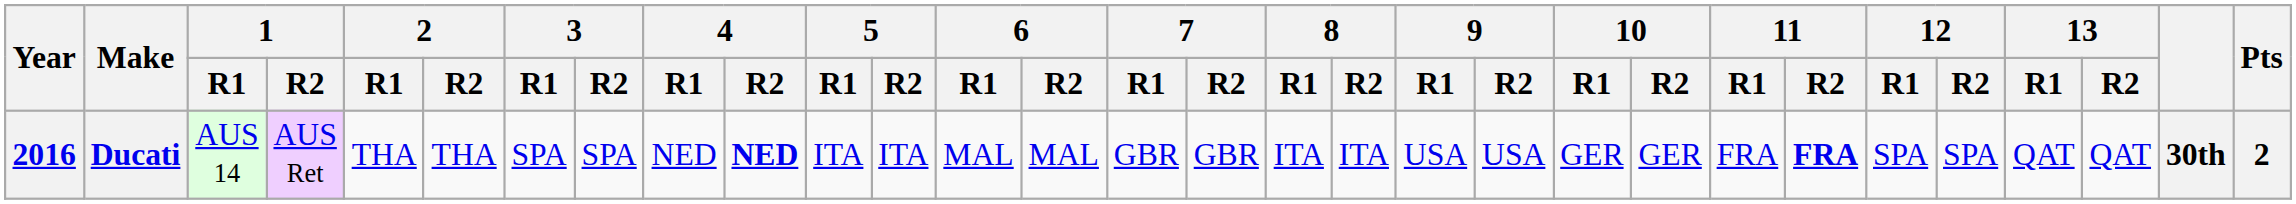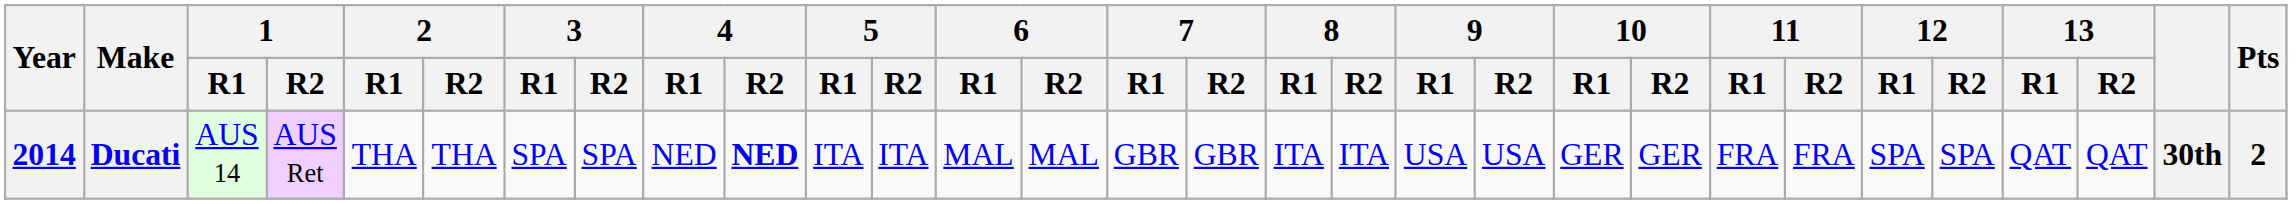 <table class="wikitable" style="text-align:center; font-size:90%">
 <tr>
 <th valign="middle" rowspan=2>Year</th>
 <th valign="middle" rowspan=2>Make</th>
 <th colspan=2>1</th>
 <th colspan=2>2</th>
 <th colspan=2>3</th>
 <th colspan=2>4</th>
 <th colspan=2>5</th>
 <th colspan=2>6</th>
 <th colspan=2>7</th>
 <th colspan=2>8</th>
 <th colspan=2>9</th>
 <th colspan=2>10</th>
 <th colspan=2>11</th>
 <th colspan=2>12</th>
 <th colspan=2>13</th>
 <th rowspan=2></th>
 <th rowspan=2>Pts</th>
 </tr>
 <tr>
 <th>R1</th>
 <th>R2</th>
 <th>R1</th>
 <th>R2</th>
 <th>R1</th>
 <th>R2</th>
 <th>R1</th>
 <th>R2</th>
 <th>R1</th>
 <th>R2</th>
 <th>R1</th>
 <th>R2</th>
 <th>R1</th>
 <th>R2</th>
 <th>R1</th>
 <th>R2</th>
 <th>R1</th>
 <th>R2</th>
 <th>R1</th>
 <th>R2</th>
 <th>R1</th>
 <th>R2</th>
 <th>R1</th>
 <th>R2</th>
 <th>R1</th>
 <th>R2</th>
 </tr>
 <tr>
-<th><a href='#'>2016</a></th>
+<th><a href='#'>2014</a></th>
 <th><a href='#'>Ducati</a></th>
 <td style="background:#dfffdf;"><a href='#'>AUS</a><br><small>14</small></td>
 <td style="background:#efcfff;"><a href='#'>AUS</a><br><small>Ret</small></td>
 <td><a href='#'>THA</a></td>
 <td><a href='#'>THA</a></td>
 <td><a href='#'>SPA</a></td>
 <td><a href='#'>SPA</a></td>
 <td><a href='#'>NED</a></td>
 <td><strong><a href='#'>NED</a></strong></td>
 <td><a href='#'>ITA</a></td>
 <td><a href='#'>ITA</a></td>
 <td><a href='#'>MAL</a></td>
 <td><a href='#'>MAL</a></td>
 <td><a href='#'>GBR</a></td>
 <td><a href='#'>GBR</a></td>
 <td><a href='#'>ITA</a></td>
 <td><a href='#'>ITA</a></td>
 <td><a href='#'>USA</a></td>
 <td><a href='#'>USA</a></td>
 <td><a href='#'>GER</a></td>
 <td><a href='#'>GER</a></td>
 <td><a href='#'>FRA</a></td>
-<td><strong><a href='#'>FRA</a></strong></td>
+<td><a href='#'>FRA</a></td>
 <td><a href='#'>SPA</a></td>
 <td><a href='#'>SPA</a></td>
 <td><a href='#'>QAT</a></td>
 <td><a href='#'>QAT</a></td>
 <th>30th</th>
 <th>2</th>
 </tr>
 </table>
